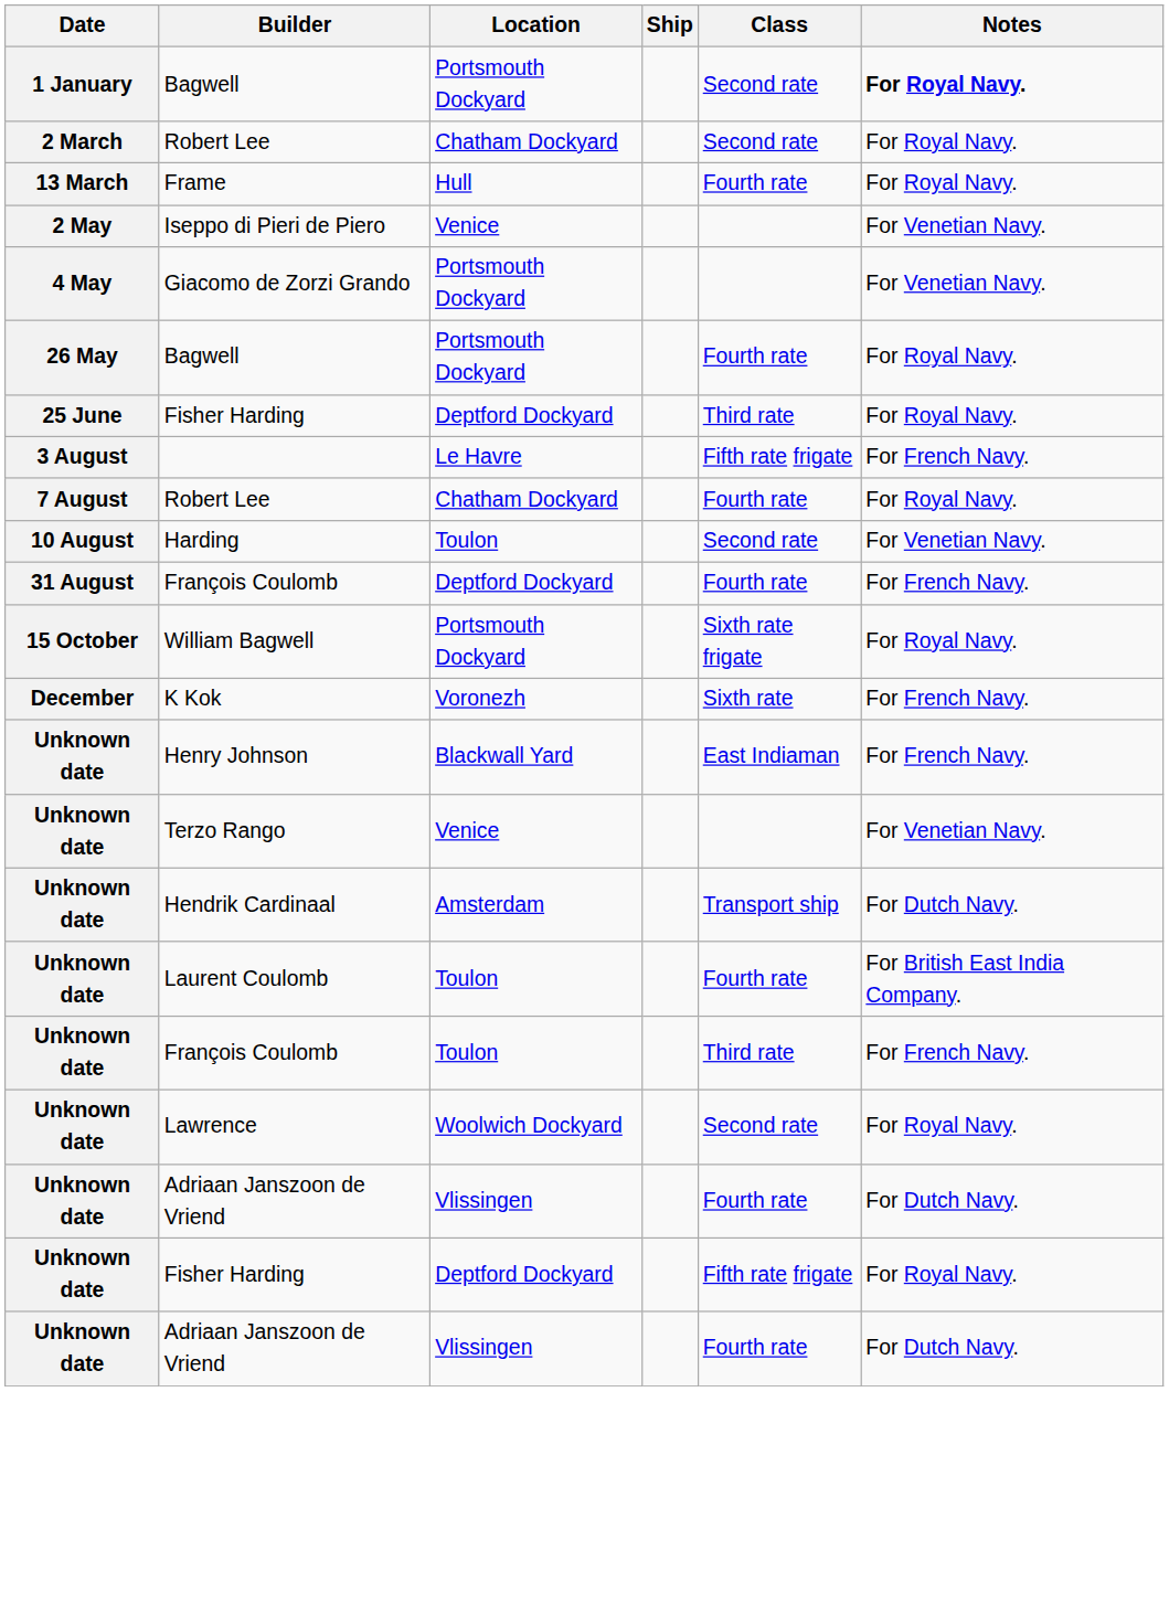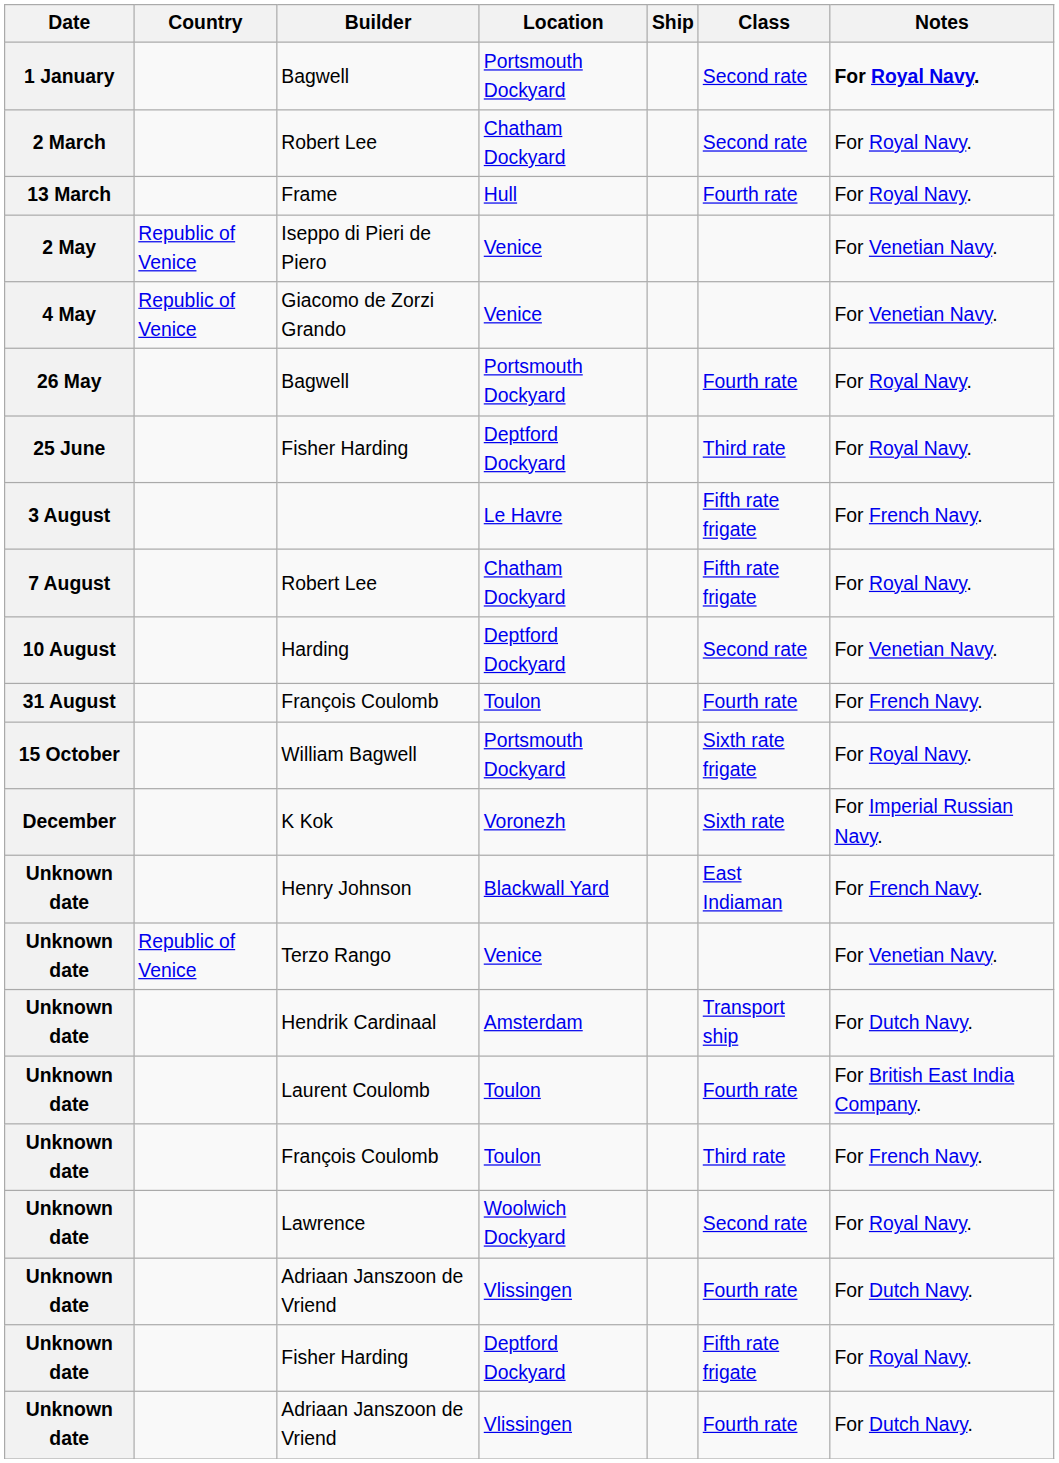 <table class="wikitable sortable" style="font-size:1.00em; line-height:1.5em;">
 <tr>
 <th>Date</th>
+<th>Country</th>
 <th>Builder</th>
 <th>Location</th>
 <th>Ship</th>
 <th>Class</th>
 <th>Notes</th>
 </tr>
 <tr ---->
 <th>1 January</th>
+<td></td>
 <td>Bagwell</td>
 <td><a href='#'>Portsmouth Dockyard</a></td>
 <td><strong></strong></td>
 <td><a href='#'>Second rate</a></td>
 <td><strong>For <a href='#'>Royal Navy</a>.</strong></td>
 </tr>
 <tr ---->
 <th>2 March</th>
+<td></td>
 <td>Robert Lee</td>
 <td><a href='#'>Chatham Dockyard</a></td>
 <td><strong></strong></td>
 <td><a href='#'>Second rate</a></td>
 <td>For <a href='#'>Royal Navy</a>.</td>
 </tr>
 <tr ---->
 <th>13 March</th>
+<td></td>
 <td>Frame</td>
 <td><a href='#'>Hull</a></td>
 <td><strong></strong></td>
 <td><a href='#'>Fourth rate</a></td>
 <td>For <a href='#'>Royal Navy</a>.</td>
 </tr>
 <tr ---->
 <th>2 May</th>
+<td> <a href='#'>Republic of Venice</a></td>
 <td>Iseppo di Pieri de Piero</td>
 <td><a href='#'>Venice</a></td>
 <td><strong></strong></td>
 <td></td>
 <td>For <a href='#'>Venetian Navy</a>.</td>
 </tr>
 <tr ---->
 <th>4 May</th>
+<td> <a href='#'>Republic of Venice</a></td>
 <td>Giacomo de Zorzi Grando</td>
-<td><a href='#'>Portsmouth Dockyard</a></td>
+<td><a href='#'>Venice</a></td>
 <td><strong></strong></td>
 <td></td>
 <td>For <a href='#'>Venetian Navy</a>.</td>
 </tr>
 <tr ---->
 <th>26 May</th>
+<td></td>
 <td>Bagwell</td>
 <td><a href='#'>Portsmouth Dockyard</a></td>
 <td><strong></strong></td>
 <td><a href='#'>Fourth rate</a></td>
 <td>For <a href='#'>Royal Navy</a>.</td>
 </tr>
 <tr ---->
 <th>25 June</th>
+<td></td>
 <td>Fisher Harding</td>
 <td><a href='#'>Deptford Dockyard</a></td>
 <td><strong></strong></td>
 <td><a href='#'>Third rate</a></td>
 <td>For <a href='#'>Royal Navy</a>.</td>
 </tr>
 <tr ---->
 <th>3 August</th>
 <td></td>
+<td></td>
 <td><a href='#'>Le Havre</a></td>
 <td><strong></strong></td>
 <td><a href='#'>Fifth rate</a> <a href='#'>frigate</a></td>
 <td>For <a href='#'>French Navy</a>.</td>
 </tr>
 <tr ---->
 <th>7 August</th>
+<td></td>
 <td>Robert Lee</td>
 <td><a href='#'>Chatham Dockyard</a></td>
 <td><strong></strong></td>
-<td><a href='#'>Fourth rate</a></td>
+<td><a href='#'>Fifth rate</a> <a href='#'>frigate</a></td>
 <td>For <a href='#'>Royal Navy</a>.</td>
 </tr>
 <tr ---->
 <th>10 August</th>
+<td></td>
 <td>Harding</td>
-<td><a href='#'>Toulon</a></td>
+<td><a href='#'>Deptford Dockyard</a></td>
 <td><strong></strong></td>
 <td><a href='#'>Second rate</a></td>
 <td>For <a href='#'>Venetian Navy</a>.</td>
 </tr>
 <tr ---->
 <th>31 August</th>
+<td></td>
 <td>François Coulomb</td>
-<td><a href='#'>Deptford Dockyard</a></td>
+<td><a href='#'>Toulon</a></td>
 <td><strong></strong></td>
 <td><a href='#'>Fourth rate</a></td>
 <td>For <a href='#'>French Navy</a>.</td>
 </tr>
 <tr ---->
 <th>15 October</th>
+<td></td>
 <td>William Bagwell</td>
 <td><a href='#'>Portsmouth Dockyard</a></td>
 <td><strong></strong></td>
 <td><a href='#'>Sixth rate</a> <a href='#'>frigate</a></td>
 <td>For <a href='#'>Royal Navy</a>.</td>
 </tr>
 <tr ---->
 <th>December</th>
+<td></td>
 <td>K Kok</td>
 <td><a href='#'>Voronezh</a></td>
 <td><strong></strong></td>
 <td><a href='#'>Sixth rate</a></td>
-<td>For <a href='#'>French Navy</a>.</td>
+<td>For <a href='#'>Imperial Russian Navy</a>.</td>
 </tr>
 <tr ---->
 <th>Unknown date</th>
+<td></td>
 <td>Henry Johnson</td>
 <td><a href='#'>Blackwall Yard</a></td>
 <td><strong></strong></td>
 <td><a href='#'>East Indiaman</a></td>
 <td>For <a href='#'>French Navy</a>.</td>
 </tr>
 <tr ---->
 <th>Unknown date</th>
+<td> <a href='#'>Republic of Venice</a></td>
 <td>Terzo Rango</td>
 <td><a href='#'>Venice</a></td>
 <td><strong></strong></td>
 <td></td>
 <td>For <a href='#'>Venetian Navy</a>.</td>
 </tr>
 <tr ---->
 <th>Unknown date</th>
+<td></td>
 <td>Hendrik Cardinaal</td>
 <td><a href='#'>Amsterdam</a></td>
 <td><strong></strong></td>
 <td><a href='#'>Transport ship</a></td>
 <td>For <a href='#'>Dutch Navy</a>.</td>
 </tr>
 <tr ---->
 <th>Unknown date</th>
+<td></td>
 <td>Laurent Coulomb</td>
 <td><a href='#'>Toulon</a></td>
 <td><strong></strong></td>
 <td><a href='#'>Fourth rate</a></td>
 <td>For <a href='#'>British East India Company</a>.</td>
 </tr>
 <tr ---->
 <th>Unknown date</th>
+<td></td>
 <td>François Coulomb</td>
 <td><a href='#'>Toulon</a></td>
 <td><strong></strong></td>
 <td><a href='#'>Third rate</a></td>
 <td>For <a href='#'>French Navy</a>.</td>
 </tr>
 <tr ---->
 <th>Unknown date</th>
+<td></td>
 <td>Lawrence</td>
 <td><a href='#'>Woolwich Dockyard</a></td>
 <td><strong></strong></td>
 <td><a href='#'>Second rate</a></td>
 <td>For <a href='#'>Royal Navy</a>.</td>
 </tr>
 <tr ---->
 <th>Unknown date</th>
+<td></td>
 <td>Adriaan Janszoon de Vriend</td>
 <td><a href='#'>Vlissingen</a></td>
 <td><strong></strong></td>
 <td><a href='#'>Fourth rate</a></td>
 <td>For <a href='#'>Dutch Navy</a>.</td>
 </tr>
 <tr ---->
 <th>Unknown date</th>
+<td></td>
 <td>Fisher Harding</td>
 <td><a href='#'>Deptford Dockyard</a></td>
 <td><strong></strong></td>
 <td><a href='#'>Fifth rate</a> <a href='#'>frigate</a></td>
 <td>For <a href='#'>Royal Navy</a>.</td>
 </tr>
 <tr ---->
 <th>Unknown date</th>
+<td></td>
 <td>Adriaan Janszoon de Vriend</td>
 <td><a href='#'>Vlissingen</a></td>
 <td><strong></strong></td>
 <td><a href='#'>Fourth rate</a></td>
 <td>For <a href='#'>Dutch Navy</a>.</td>
 </tr>
 </table>
